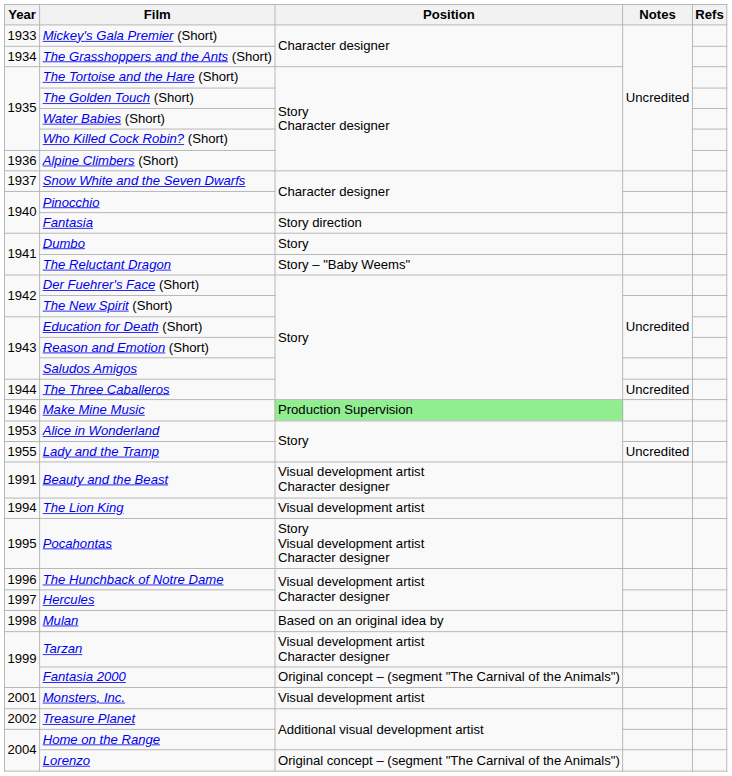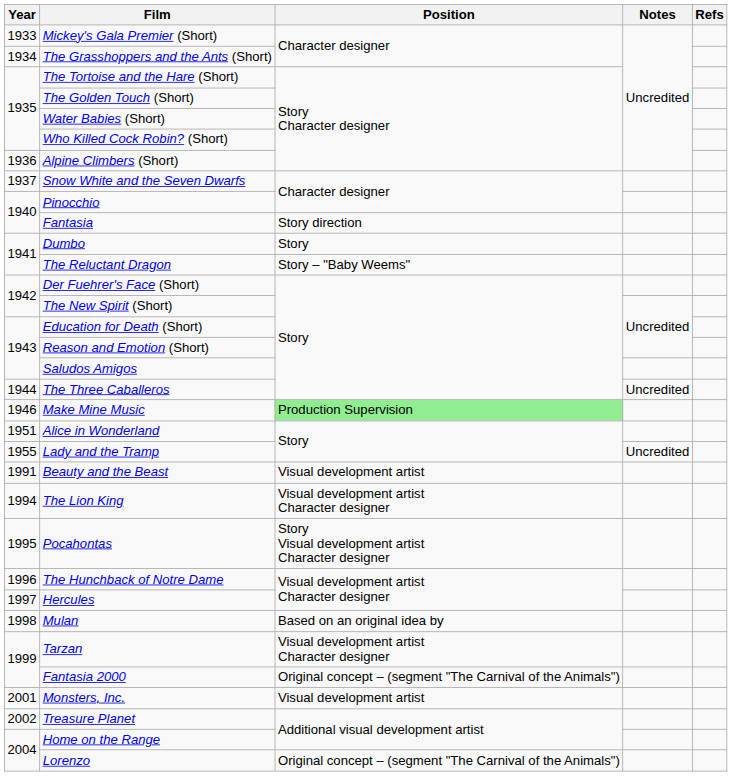 <table class="wikitable">
 <tr>
 <th>Year</th>
 <th>Film</th>
 <th>Position</th>
 <th>Notes</th>
 <th>Refs</th>
 </tr>
 <tr>
 <td>1933</td>
 <td><em><a href='#'>Mickey's Gala Premier</a></em> (Short)</td>
 <td rowspan="2">Character designer</td>
 <td rowspan="7">Uncredited</td>
 <td></td>
 </tr>
 <tr>
 <td>1934</td>
 <td><em><a href='#'>The Grasshoppers and the Ants</a></em> (Short)</td>
 <td></td>
 </tr>
 <tr>
 <td rowspan="4">1935</td>
 <td><em><a href='#'>The Tortoise and the Hare</a></em> (Short)</td>
 <td rowspan="5">Story<br>Character designer</td>
 <td></td>
 </tr>
 <tr>
 <td><em><a href='#'>The Golden Touch</a></em> (Short)</td>
 <td></td>
 </tr>
 <tr>
 <td><em><a href='#'>Water Babies</a></em> (Short)</td>
 <td></td>
 </tr>
 <tr>
 <td><em><a href='#'>Who Killed Cock Robin?</a></em> (Short)</td>
 <td></td>
 </tr>
 <tr>
 <td>1936</td>
 <td><em><a href='#'>Alpine Climbers</a></em> (Short)</td>
 <td></td>
 </tr>
 <tr>
 <td>1937</td>
 <td><em><a href='#'>Snow White and the Seven Dwarfs</a></em></td>
 <td rowspan="2">Character designer</td>
 <td></td>
 <td></td>
 </tr>
 <tr>
 <td rowspan="2">1940</td>
 <td><em><a href='#'>Pinocchio</a></em></td>
 <td></td>
 <td></td>
 </tr>
 <tr>
 <td><em><a href='#'>Fantasia</a></em></td>
 <td>Story direction</td>
 <td></td>
 <td></td>
 </tr>
 <tr>
 <td rowspan="2">1941</td>
 <td><em><a href='#'>Dumbo</a></em></td>
 <td>Story</td>
 <td></td>
 <td></td>
 </tr>
 <tr>
 <td><em><a href='#'>The Reluctant Dragon</a></em></td>
 <td>Story – "Baby Weems"</td>
 <td></td>
 <td></td>
 </tr>
 <tr>
 <td rowspan="2">1942</td>
 <td><em><a href='#'>Der Fuehrer's Face</a></em> (Short)</td>
 <td rowspan="6">Story</td>
 <td></td>
 <td></td>
 </tr>
 <tr>
 <td><em><a href='#'>The New Spirit</a></em> (Short)</td>
 <td rowspan="3">Uncredited</td>
 <td></td>
 </tr>
 <tr>
 <td rowspan="3">1943</td>
 <td><em><a href='#'>Education for Death</a></em> (Short)</td>
 <td></td>
 </tr>
 <tr>
 <td><em><a href='#'>Reason and Emotion</a></em> (Short)</td>
 <td></td>
 </tr>
 <tr>
 <td><em><a href='#'>Saludos Amigos</a></em></td>
 <td></td>
 <td></td>
 </tr>
 <tr>
 <td>1944</td>
 <td><em><a href='#'>The Three Caballeros</a></em></td>
 <td>Uncredited</td>
 <td></td>
 </tr>
 <tr>
 <td>1946</td>
 <td><em><a href='#'>Make Mine Music</a></em></td>
 <td style="background: lightgreen;">Production Supervision</td>
 <td></td>
 <td></td>
 </tr>
 <tr>
-<td>1953</td>
+<td>1951</td>
 <td><em><a href='#'>Alice in Wonderland</a></em></td>
 <td rowspan="2">Story</td>
 <td></td>
 <td></td>
 </tr>
 <tr>
 <td>1955</td>
 <td><em><a href='#'>Lady and the Tramp</a></em></td>
 <td>Uncredited</td>
 <td></td>
 </tr>
 <tr>
 <td>1991</td>
 <td><em><a href='#'>Beauty and the Beast</a></em></td>
-<td>Visual development artist<br>Character designer</td>
+<td>Visual development artist</td>
 <td></td>
 <td></td>
 </tr>
 <tr>
 <td>1994</td>
 <td><em><a href='#'>The Lion King</a></em></td>
-<td>Visual development artist</td>
+<td>Visual development artist<br>Character designer</td>
 <td></td>
 <td></td>
 </tr>
 <tr>
 <td>1995</td>
 <td><em><a href='#'>Pocahontas</a></em></td>
 <td>Story<br>Visual development artist<br>Character designer</td>
 <td></td>
 <td></td>
 </tr>
 <tr>
 <td>1996</td>
 <td><em><a href='#'>The Hunchback of Notre Dame</a></em></td>
 <td rowspan="2">Visual development artist<br>Character designer</td>
 <td></td>
 <td></td>
 </tr>
 <tr>
 <td>1997</td>
 <td><em><a href='#'>Hercules</a></em></td>
 <td></td>
 <td></td>
 </tr>
 <tr>
 <td>1998</td>
 <td><em><a href='#'>Mulan</a></em></td>
 <td>Based on an original idea by</td>
 <td></td>
 <td></td>
 </tr>
 <tr>
 <td rowspan="2">1999</td>
 <td><em><a href='#'>Tarzan</a></em></td>
 <td>Visual development artist<br>Character designer</td>
 <td></td>
 </tr>
 <tr>
 <td><em><a href='#'>Fantasia 2000</a></em></td>
 <td>Original concept – (segment "The Carnival of the Animals")</td>
 <td></td>
 <td></td>
 </tr>
 <tr>
 <td>2001</td>
 <td><em><a href='#'>Monsters, Inc.</a></em></td>
 <td>Visual development artist</td>
 <td></td>
 <td></td>
 </tr>
 <tr>
 <td>2002</td>
 <td><em><a href='#'>Treasure Planet</a></em></td>
 <td rowspan="2">Additional visual development artist</td>
 <td></td>
 <td></td>
 </tr>
 <tr>
 <td rowspan="2">2004</td>
 <td><em><a href='#'>Home on the Range</a></em></td>
 <td></td>
 <td></td>
 </tr>
 <tr>
 <td><em><a href='#'>Lorenzo</a></em></td>
 <td>Original concept – (segment "The Carnival of the Animals")</td>
 <td></td>
 <td></td>
 </tr>
 </table>
